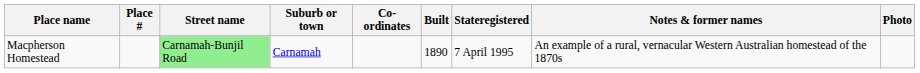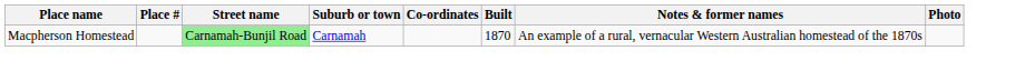 <table class="wikitable sortable">
 <tr>
 <th>Place name</th>
 <th>Place #</th>
 <th>Street name</th>
 <th>Suburb or town</th>
 <th>Co-ordinates</th>
 <th>Built</th>
-<th>Stateregistered</th>
 <th class="unsortable">Notes & former names</th>
 <th class="unsortable">Photo</th>
 </tr>
 <tr>
 <td>Macpherson Homestead</td>
 <td></td>
 <td style="background: lightgreen;">Carnamah-Bunjil Road</td>
 <td><a href='#'>Carnamah</a></td>
 <td></td>
-<td>1890</td>
-<td>7 April 1995</td>
+<td>1870</td>
 <td>An example of a rural, vernacular Western Australian homestead of the 1870s</td>
 <td></td>
 </tr>
 </table>
